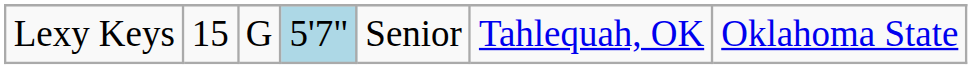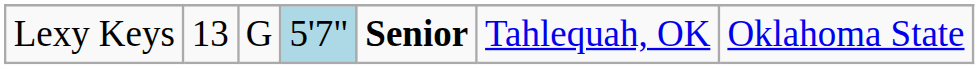 <table class="wikitable sortable" border="1" style="text-align: center;">
 <tr align=center>
 </tr>
 <tr>
 <td>Lexy Keys</td>
-<td>15</td>
+<td>13</td>
 <td>G</td>
 <td style="background: lightblue;">5'7"</td>
-<td>Senior</td>
+<td><strong>Senior</strong></td>
 <td><a href='#'>Tahlequah, OK</a></td>
 <td><a href='#'>Oklahoma State</a></td>
 </tr>
 </table>
